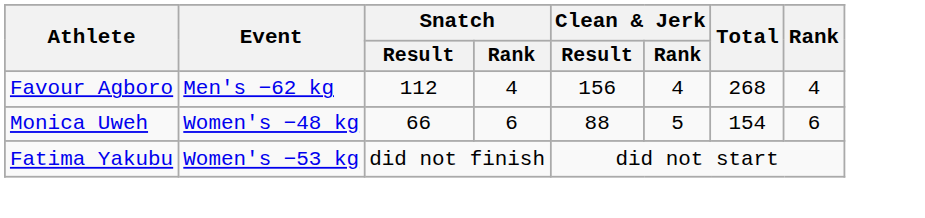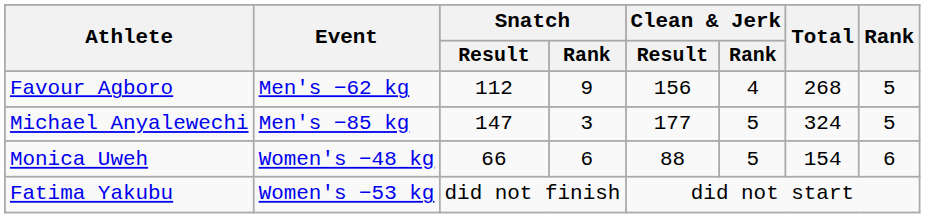 <table class="wikitable" style="font-size:90%">
 <tr>
 <th rowspan=2>Athlete</th>
 <th rowspan=2>Event</th>
 <th colspan="2">Snatch</th>
 <th colspan="2">Clean & Jerk</th>
 <th rowspan="2">Total</th>
 <th rowspan="2">Rank</th>
 </tr>
 <tr style="font-size:95%">
 <th>Result</th>
 <th>Rank</th>
 <th>Result</th>
 <th>Rank</th>
 </tr>
 <tr align=center>
 <td align=left><a href='#'>Favour Agboro</a></td>
 <td align=left><a href='#'>Men's −62 kg</a></td>
 <td>112</td>
-<td>4</td>
+<td>9</td>
 <td>156</td>
 <td>4</td>
 <td>268</td>
-<td>4</td>
+<td>5</td>
+</tr>
+<tr align=center>
+<td align=left><a href='#'>Michael Anyalewechi</a></td>
+<td align=left><a href='#'>Men's −85 kg</a></td>
+<td>147</td>
+<td>3</td>
+<td>177</td>
+<td>5</td>
+<td>324</td>
+<td>5</td>
 </tr>
 <tr align=center>
 <td align=left><a href='#'>Monica Uweh</a></td>
 <td align=left><a href='#'>Women's −48 kg</a></td>
 <td>66</td>
 <td>6</td>
 <td>88</td>
 <td>5</td>
 <td>154</td>
 <td>6</td>
 </tr>
 <tr align=center>
 <td align=left><a href='#'>Fatima Yakubu</a></td>
 <td align=left><a href='#'>Women's −53 kg</a></td>
 <td colspan=2>did not finish</td>
 <td colspan=4>did not start</td>
 </tr>
 </table>
